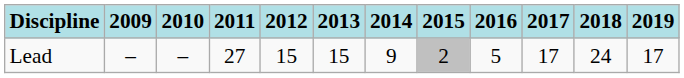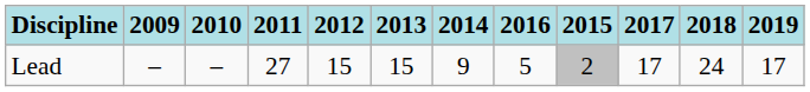 <table class="wikitable" style="text-align: center">
 <tr>
 <th style="background: #b0e0e6;" scope=col>Discipline</th>
 <th style="background: #b0e0e6" scope=col>2009</th>
 <th style="background: #b0e0e6" scope=col>2010</th>
 <th style="background: #b0e0e6" scope=col>2011</th>
 <th style="background: #b0e0e6" scope=col>2012</th>
 <th style="background: #b0e0e6" scope=col>2013</th>
 <th style="background: #b0e0e6" scope=col>2014</th>
+<th style="background: #b0e0e6" scope=col>2016</th>
 <th style="background: #b0e0e6" scope=col>2015</th>
-<th style="background: #b0e0e6" scope=col>2016</th>
 <th style="background: #b0e0e6" scope=col>2017</th>
 <th style="background: #b0e0e6" scope=col>2018</th>
 <th style="background: #b0e0e6" scope=col>2019</th>
 </tr>
 <tr>
 <td align="left">Lead</td>
 <td>–</td>
 <td>–</td>
 <td>27</td>
 <td>15</td>
 <td>15</td>
 <td>9</td>
+<td>5</td>
 <td style="background: silver">2</td>
-<td>5</td>
 <td>17</td>
 <td>24</td>
 <td>17</td>
 </tr>
 </table>
